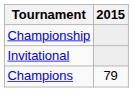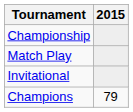 <table class="wikitable" style="text-align:center;">
 <tr>
 <th>Tournament</th>
 <th>2015</th>
 </tr>
 <tr>
 <td align="left"><a href='#'>Championship</a></td>
+<td style="background:#eeeeee;"></td>
+</tr>
+<tr>
+<td align="left"><a href='#'>Match Play</a></td>
 <td style="background:#eeeeee;"></td>
 </tr>
 <tr>
 <td align="left"><a href='#'>Invitational</a></td>
 <td style="background:#eeeeee;"></td>
 </tr>
 <tr>
 <td align="left"><a href='#'>Champions</a></td>
 <td>79</td>
 </tr>
 </table>
